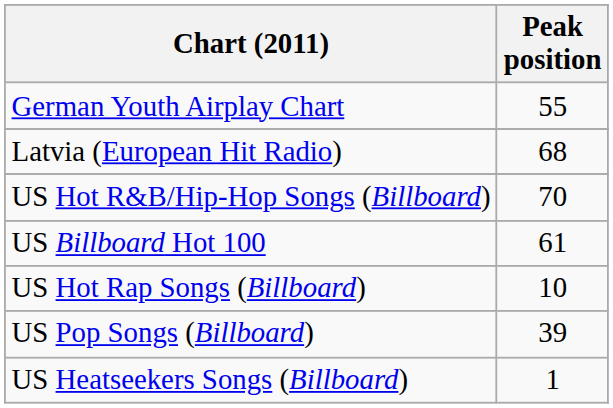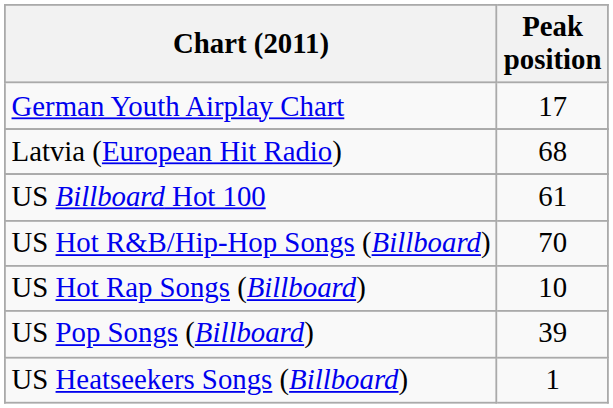 <table class="wikitable sortable">
 <tr>
 <th align="left">Chart (2011)</th>
 <th style="text-align:center;">Peak<br>position</th>
 </tr>
 <tr>
 <td align="left"><a href='#'>German Youth Airplay Chart</a></td>
-<td style="text-align:center;">55</td>
+<td style="text-align:center;">17</td>
 </tr>
 <tr>
 </tr>
 <tr>
 <td>Latvia (<a href='#'>European Hit Radio</a>)</td>
 <td style="text-align:center;">68</td>
 </tr>
 <tr>
 </tr>
 <tr>
 </tr>
 <tr>
 </tr>
 <tr>
+<td align="left">US <a href='#'><em>Billboard</em> Hot 100</a></td>
+<td style="text-align:center;">61</td>
+</tr>
+<tr>
 <td align="left">US <a href='#'>Hot R&B/Hip-Hop Songs</a> (<a href='#'><em>Billboard</em></a>)</td>
 <td style="text-align:center;">70</td>
-</tr>
-<tr>
-<td align="left">US <a href='#'><em>Billboard</em> Hot 100</a></td>
-<td style="text-align:center;">61</td>
 </tr>
 <tr>
 <td align="left">US <a href='#'>Hot Rap Songs</a> (<a href='#'><em>Billboard</em></a>)</td>
 <td style="text-align:center;">10</td>
 </tr>
 <tr>
 <td align="left">US <a href='#'>Pop Songs</a> (<a href='#'><em>Billboard</em></a>)</td>
 <td style="text-align:center;">39</td>
 </tr>
 <tr>
 <td align="left">US <a href='#'>Heatseekers Songs</a> (<a href='#'><em>Billboard</em></a>)</td>
 <td style="text-align:center;">1</td>
 </tr>
 </table>
